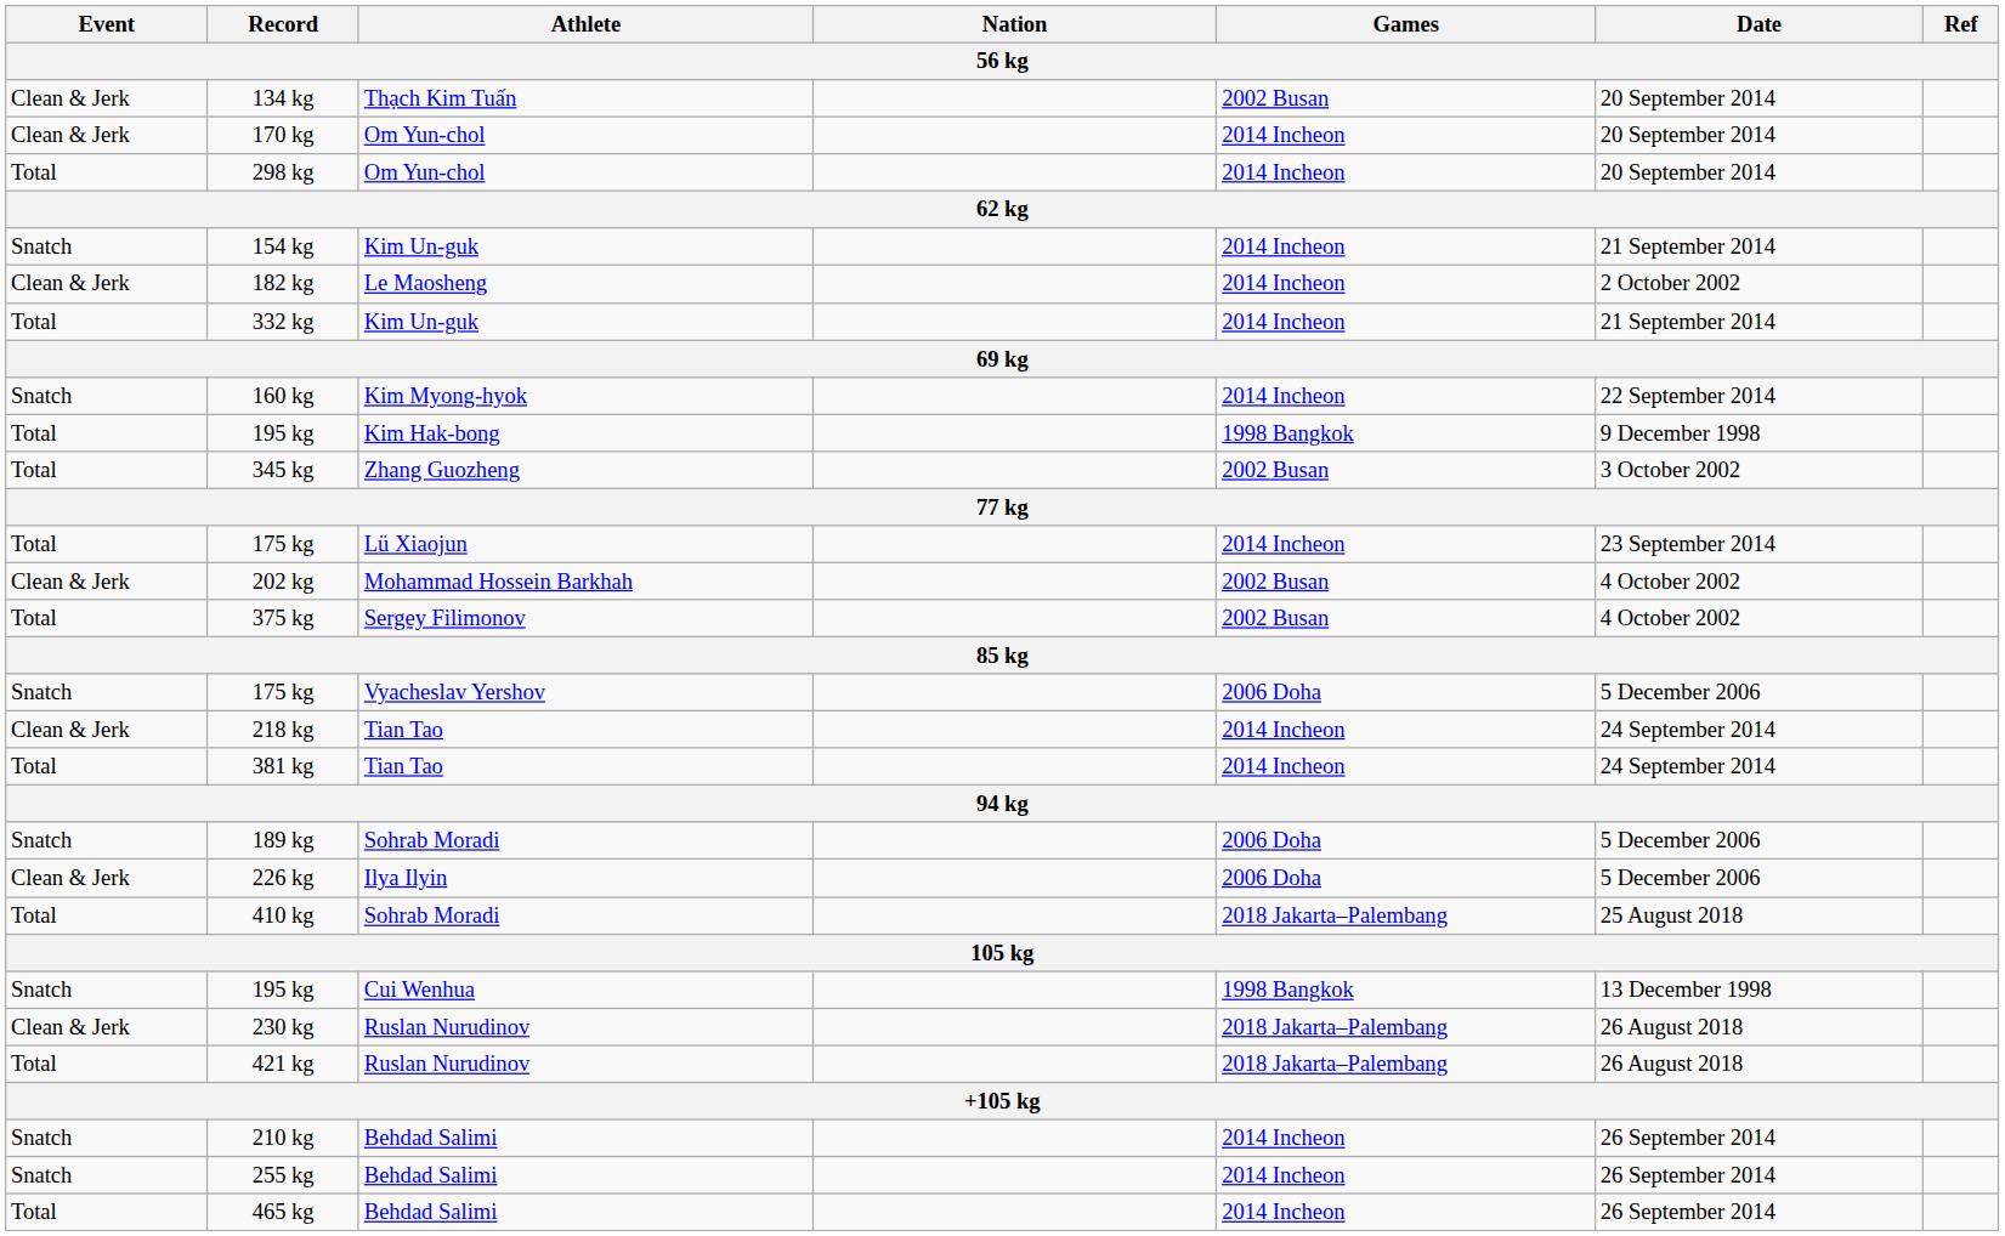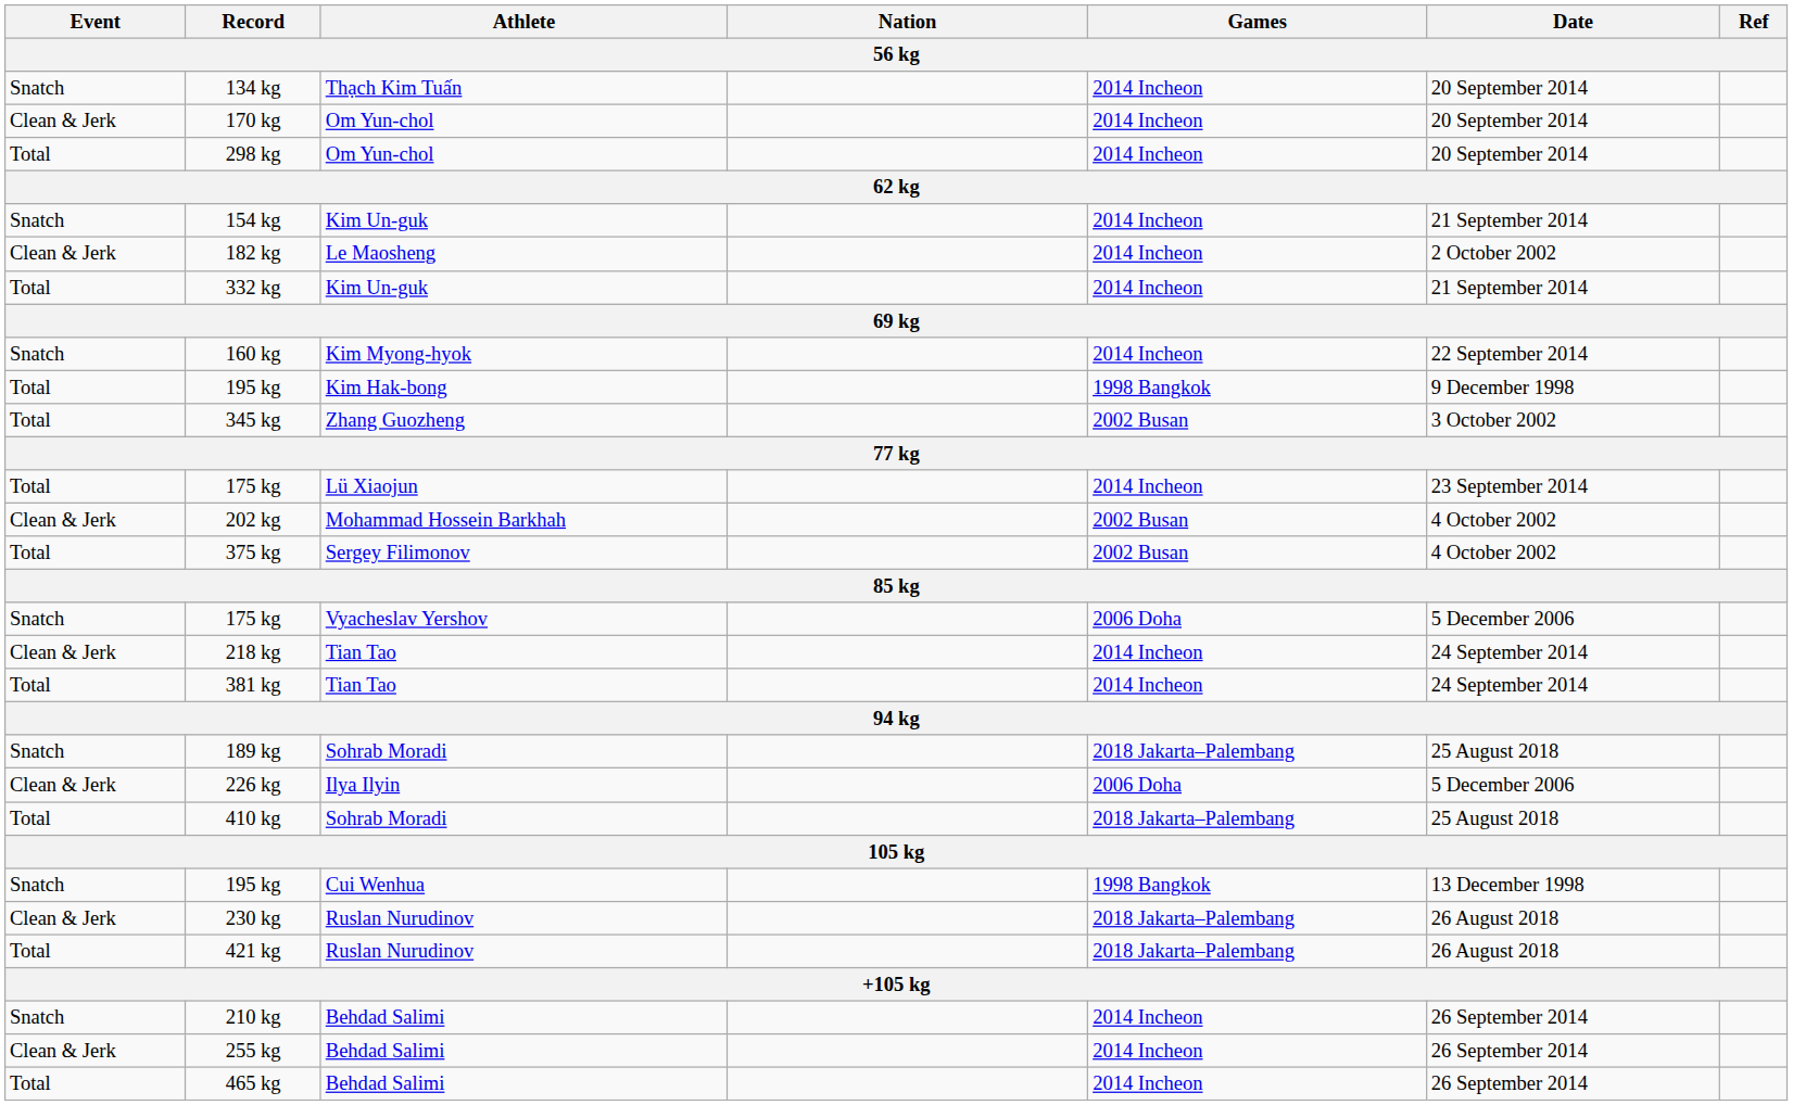 <table class="wikitable" style="font-size:95%; width: 85%;">
 <tr>
 <th width=8%>Event</th>
 <th width=6%>Record</th>
 <th width=18%>Athlete</th>
 <th width=16%>Nation</th>
 <th width=15%>Games</th>
 <th width=13%>Date</th>
 <th width=3%>Ref</th>
 </tr>
 <tr bgcolor="#DDDDDD">
 <th colspan="7">56 kg</th>
 </tr>
 <tr>
-<td>Clean & Jerk</td>
+<td>Snatch</td>
 <td align=center>134 kg</td>
 <td><a href='#'>Thạch Kim Tuấn</a></td>
 <td></td>
-<td><a href='#'>2002 Busan</a></td>
+<td><a href='#'>2014 Incheon</a></td>
 <td>20 September 2014</td>
 <td></td>
 </tr>
 <tr>
 <td>Clean & Jerk</td>
 <td align=center>170 kg</td>
 <td><a href='#'>Om Yun-chol</a></td>
 <td></td>
 <td><a href='#'>2014 Incheon</a></td>
 <td>20 September 2014</td>
 <td></td>
 </tr>
 <tr>
 <td>Total</td>
 <td align=center>298 kg</td>
 <td><a href='#'>Om Yun-chol</a></td>
 <td></td>
 <td><a href='#'>2014 Incheon</a></td>
 <td>20 September 2014</td>
 <td></td>
 </tr>
 <tr bgcolor="#DDDDDD">
 <th colspan="7">62 kg</th>
 </tr>
 <tr>
 <td>Snatch</td>
 <td align=center>154 kg</td>
 <td><a href='#'>Kim Un-guk</a></td>
 <td></td>
 <td><a href='#'>2014 Incheon</a></td>
 <td>21 September 2014</td>
 <td></td>
 </tr>
 <tr>
 <td>Clean & Jerk</td>
 <td align=center>182 kg</td>
 <td><a href='#'>Le Maosheng</a></td>
 <td></td>
 <td><a href='#'>2014 Incheon</a></td>
 <td>2 October 2002</td>
 <td></td>
 </tr>
 <tr>
 <td>Total</td>
 <td align=center>332 kg</td>
 <td><a href='#'>Kim Un-guk</a></td>
 <td></td>
 <td><a href='#'>2014 Incheon</a></td>
 <td>21 September 2014</td>
 <td></td>
 </tr>
 <tr bgcolor="#DDDDDD">
 <th colspan="7">69 kg</th>
 </tr>
 <tr>
 <td>Snatch</td>
 <td align=center>160 kg</td>
 <td><a href='#'>Kim Myong-hyok</a></td>
 <td></td>
 <td><a href='#'>2014 Incheon</a></td>
 <td>22 September 2014</td>
 <td></td>
 </tr>
 <tr>
 <td>Total</td>
 <td align=center>195 kg</td>
 <td><a href='#'>Kim Hak-bong</a></td>
 <td></td>
 <td><a href='#'>1998 Bangkok</a></td>
 <td>9 December 1998</td>
 <td></td>
 </tr>
 <tr>
 <td>Total</td>
 <td align=center>345 kg</td>
 <td><a href='#'>Zhang Guozheng</a></td>
 <td></td>
 <td><a href='#'>2002 Busan</a></td>
 <td>3 October 2002</td>
 <td></td>
 </tr>
 <tr bgcolor="#DDDDDD">
 <th colspan="7">77 kg</th>
 </tr>
 <tr>
 <td>Total</td>
 <td align=center>175 kg</td>
 <td><a href='#'>Lü Xiaojun</a></td>
 <td></td>
 <td><a href='#'>2014 Incheon</a></td>
 <td>23 September 2014</td>
 <td></td>
 </tr>
 <tr>
 <td>Clean & Jerk</td>
 <td align=center>202 kg</td>
 <td><a href='#'>Mohammad Hossein Barkhah</a></td>
 <td></td>
 <td><a href='#'>2002 Busan</a></td>
 <td>4 October 2002</td>
 <td></td>
 </tr>
 <tr>
 <td>Total</td>
 <td align=center>375 kg</td>
 <td><a href='#'>Sergey Filimonov</a></td>
 <td></td>
 <td><a href='#'>2002 Busan</a></td>
 <td>4 October 2002</td>
 <td></td>
 </tr>
 <tr bgcolor="#DDDDDD">
 <th colspan="7">85 kg</th>
 </tr>
 <tr>
 <td>Snatch</td>
 <td align=center>175 kg</td>
 <td><a href='#'>Vyacheslav Yershov</a></td>
 <td></td>
 <td><a href='#'>2006 Doha</a></td>
 <td>5 December 2006</td>
 <td></td>
 </tr>
 <tr>
 <td>Clean & Jerk</td>
 <td align=center>218 kg</td>
 <td><a href='#'>Tian Tao</a></td>
 <td></td>
 <td><a href='#'>2014 Incheon</a></td>
 <td>24 September 2014</td>
 <td></td>
 </tr>
 <tr>
 <td>Total</td>
 <td align=center>381 kg</td>
 <td><a href='#'>Tian Tao</a></td>
 <td></td>
 <td><a href='#'>2014 Incheon</a></td>
 <td>24 September 2014</td>
 <td></td>
 </tr>
 <tr bgcolor="#DDDDDD">
 <th colspan="7">94 kg</th>
 </tr>
 <tr>
 <td>Snatch</td>
 <td align=center>189 kg</td>
 <td><a href='#'>Sohrab Moradi</a></td>
 <td></td>
-<td><a href='#'>2006 Doha</a></td>
-<td>5 December 2006</td>
+<td><a href='#'>2018 Jakarta–Palembang</a></td>
+<td>25 August 2018</td>
 <td></td>
 </tr>
 <tr>
 <td>Clean & Jerk</td>
 <td align=center>226 kg</td>
 <td><a href='#'>Ilya Ilyin</a></td>
 <td></td>
 <td><a href='#'>2006 Doha</a></td>
 <td>5 December 2006</td>
 <td></td>
 </tr>
 <tr>
 <td>Total</td>
 <td align=center>410 kg</td>
 <td><a href='#'>Sohrab Moradi</a></td>
 <td></td>
 <td><a href='#'>2018 Jakarta–Palembang</a></td>
 <td>25 August 2018</td>
 <td></td>
 </tr>
 <tr bgcolor="#DDDDDD">
 <th colspan="7">105 kg</th>
 </tr>
 <tr>
 <td>Snatch</td>
 <td align=center>195 kg</td>
 <td><a href='#'>Cui Wenhua</a></td>
 <td></td>
 <td><a href='#'>1998 Bangkok</a></td>
 <td>13 December 1998</td>
 <td></td>
 </tr>
 <tr>
 <td>Clean & Jerk</td>
 <td align=center>230 kg</td>
 <td><a href='#'>Ruslan Nurudinov</a></td>
 <td></td>
 <td><a href='#'>2018 Jakarta–Palembang</a></td>
 <td>26 August 2018</td>
 <td></td>
 </tr>
 <tr>
 <td>Total</td>
 <td align=center>421 kg</td>
 <td><a href='#'>Ruslan Nurudinov</a></td>
 <td></td>
 <td><a href='#'>2018 Jakarta–Palembang</a></td>
 <td>26 August 2018</td>
 <td></td>
 </tr>
 <tr bgcolor="#DDDDDD">
 <th colspan="7">+105 kg</th>
 </tr>
 <tr>
 <td>Snatch</td>
 <td align=center>210 kg</td>
 <td><a href='#'>Behdad Salimi</a></td>
 <td></td>
 <td><a href='#'>2014 Incheon</a></td>
 <td>26 September 2014</td>
 <td></td>
 </tr>
 <tr>
-<td>Snatch</td>
+<td>Clean & Jerk</td>
 <td align=center>255 kg</td>
 <td><a href='#'>Behdad Salimi</a></td>
 <td></td>
 <td><a href='#'>2014 Incheon</a></td>
 <td>26 September 2014</td>
 <td></td>
 </tr>
 <tr>
 <td>Total</td>
 <td align=center>465 kg</td>
 <td><a href='#'>Behdad Salimi</a></td>
 <td></td>
 <td><a href='#'>2014 Incheon</a></td>
 <td>26 September 2014</td>
 <td></td>
 </tr>
 </table>
